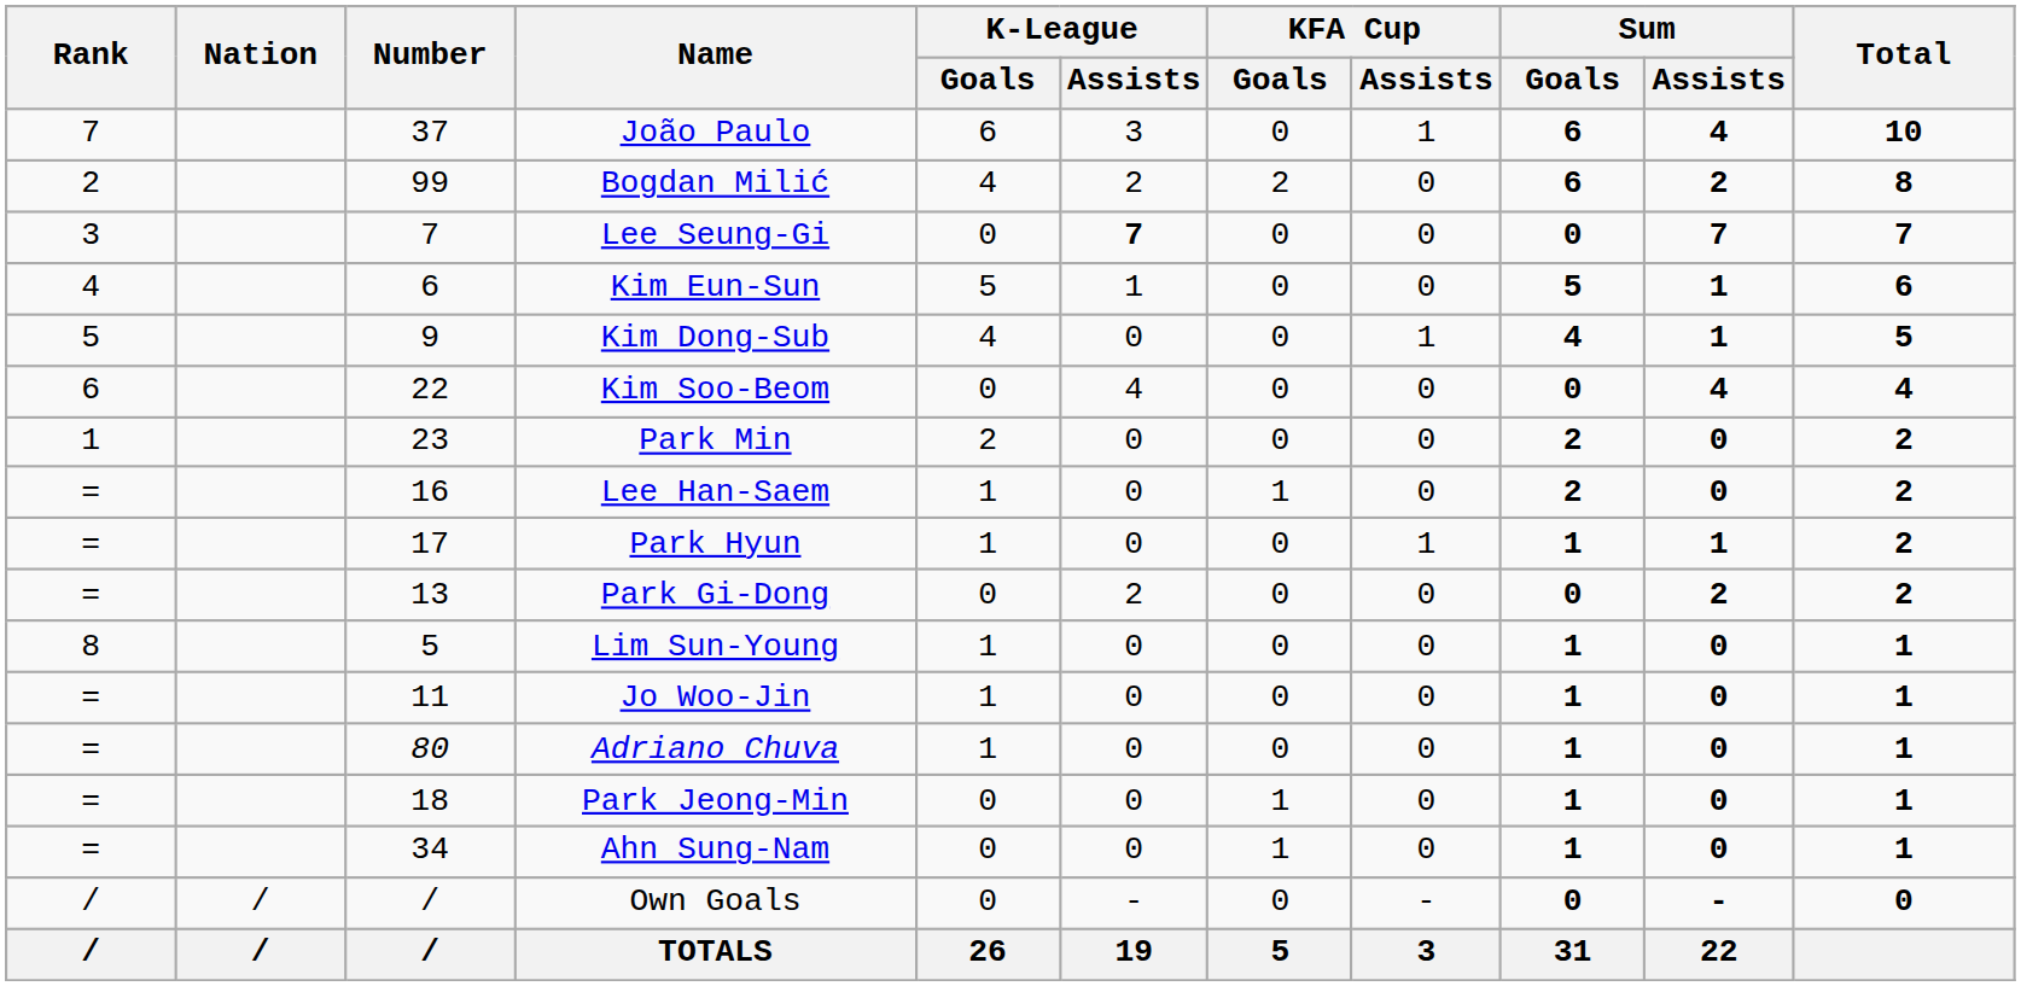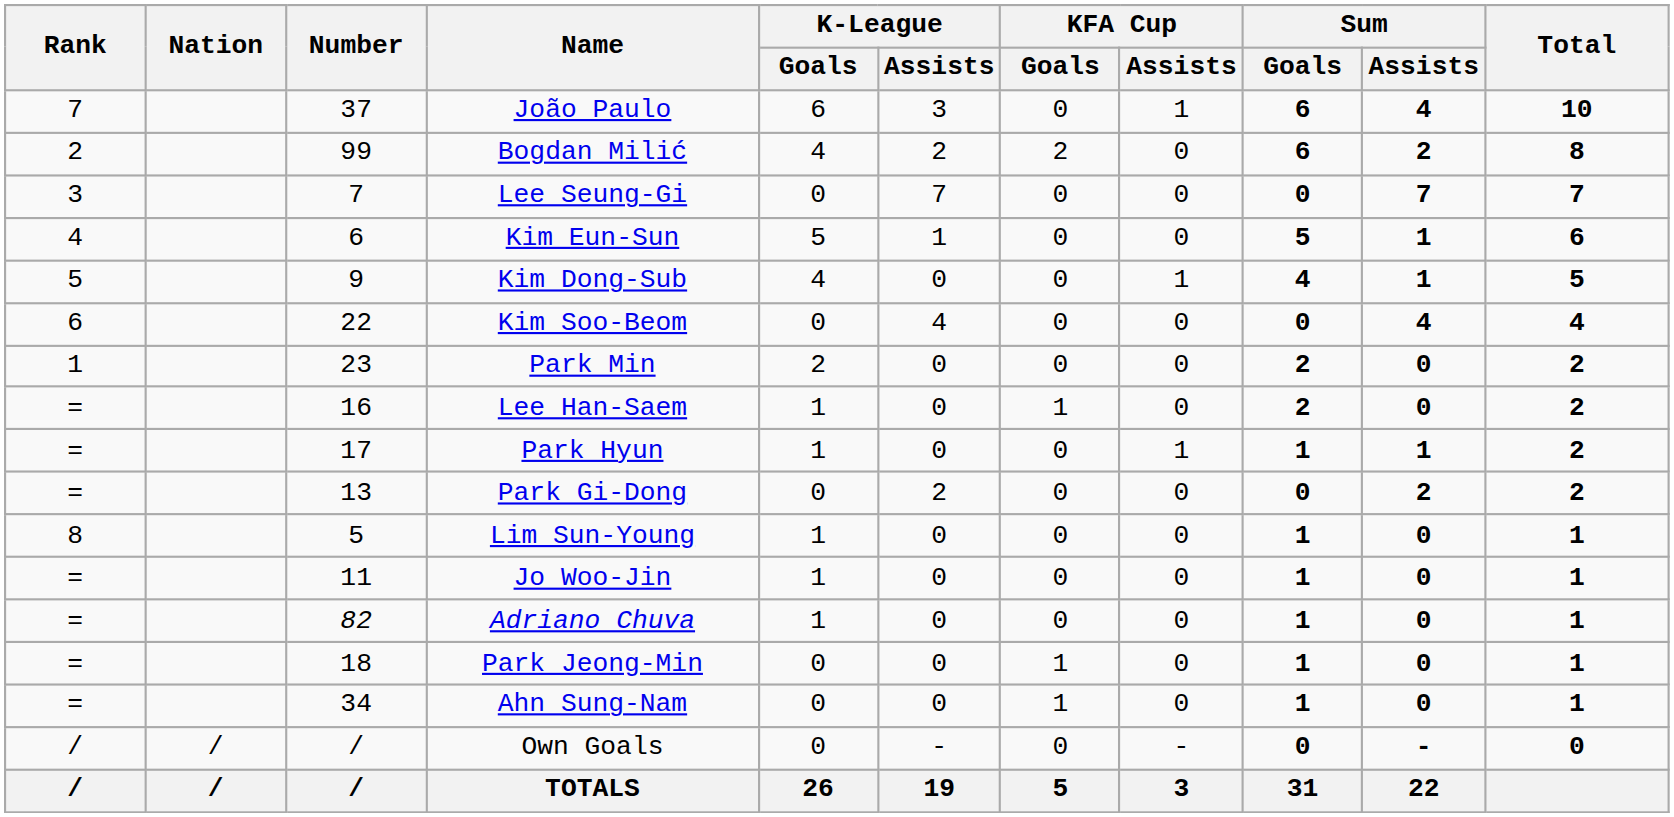 <table class="wikitable" style="font-size: 95%; text-align: center;">
 <tr>
 <th rowspan=2 width=60>Rank</th>
 <th rowspan=2 width=60>Nation</th>
 <th rowspan=2 width=60>Number</th>
 <th rowspan=2 width=150>Name</th>
 <th colspan=2 width=100>K-League</th>
 <th colspan=2 width=100>KFA Cup</th>
 <th colspan=2 width=100>Sum</th>
 <th rowspan=2 width=80>Total</th>
 </tr>
 <tr>
 <th width=50>Goals</th>
 <th width=50>Assists</th>
 <th width=50>Goals</th>
 <th width=50>Assists</th>
 <th width=50>Goals</th>
 <th width=50>Assists</th>
 </tr>
 <tr>
 <td>7</td>
 <td></td>
 <td>37</td>
 <td><a href='#'>João Paulo</a></td>
 <td>6</td>
 <td>3</td>
 <td>0</td>
 <td>1</td>
 <td><strong>6</strong></td>
 <td><strong>4</strong></td>
 <td><strong>10</strong></td>
 </tr>
 <tr>
 <td>2</td>
 <td></td>
 <td>99</td>
 <td><a href='#'>Bogdan Milić</a></td>
 <td>4</td>
 <td>2</td>
 <td>2</td>
 <td>0</td>
 <td><strong>6</strong></td>
 <td><strong>2</strong></td>
 <td><strong>8</strong></td>
 </tr>
 <tr>
 <td>3</td>
 <td></td>
 <td>7</td>
 <td><a href='#'>Lee Seung-Gi</a></td>
 <td>0</td>
-<td><strong>7</strong></td>
+<td>7</td>
 <td>0</td>
 <td>0</td>
 <td><strong>0</strong></td>
 <td><strong>7</strong></td>
 <td><strong>7</strong></td>
 </tr>
 <tr>
 <td>4</td>
 <td></td>
 <td>6</td>
 <td><a href='#'>Kim Eun-Sun</a></td>
 <td>5</td>
 <td>1</td>
 <td>0</td>
 <td>0</td>
 <td><strong>5</strong></td>
 <td><strong>1</strong></td>
 <td><strong>6</strong></td>
 </tr>
 <tr>
 <td>5</td>
 <td></td>
 <td>9</td>
 <td><a href='#'>Kim Dong-Sub</a></td>
 <td>4</td>
 <td>0</td>
 <td>0</td>
 <td>1</td>
 <td><strong>4</strong></td>
 <td><strong>1</strong></td>
 <td><strong>5</strong></td>
 </tr>
 <tr>
 <td>6</td>
 <td></td>
 <td>22</td>
 <td><a href='#'>Kim Soo-Beom</a></td>
 <td>0</td>
 <td>4</td>
 <td>0</td>
 <td>0</td>
 <td><strong>0</strong></td>
 <td><strong>4</strong></td>
 <td><strong>4</strong></td>
 </tr>
 <tr>
 <td>1</td>
 <td></td>
 <td>23</td>
 <td><a href='#'>Park Min</a></td>
 <td>2</td>
 <td>0</td>
 <td>0</td>
 <td>0</td>
 <td><strong>2</strong></td>
 <td><strong>0</strong></td>
 <td><strong>2</strong></td>
 </tr>
 <tr>
 <td>=</td>
 <td></td>
 <td>16</td>
 <td><a href='#'>Lee Han-Saem</a></td>
 <td>1</td>
 <td>0</td>
 <td>1</td>
 <td>0</td>
 <td><strong>2</strong></td>
 <td><strong>0</strong></td>
 <td><strong>2</strong></td>
 </tr>
 <tr>
 <td>=</td>
 <td></td>
 <td>17</td>
 <td><a href='#'>Park Hyun</a></td>
 <td>1</td>
 <td>0</td>
 <td>0</td>
 <td>1</td>
 <td><strong>1</strong></td>
 <td><strong>1</strong></td>
 <td><strong>2</strong></td>
 </tr>
 <tr>
 <td>=</td>
 <td></td>
 <td>13</td>
 <td><a href='#'>Park Gi-Dong</a></td>
 <td>0</td>
 <td>2</td>
 <td>0</td>
 <td>0</td>
 <td><strong>0</strong></td>
 <td><strong>2</strong></td>
 <td><strong>2</strong></td>
 </tr>
 <tr>
 <td>8</td>
 <td></td>
 <td>5</td>
 <td><a href='#'>Lim Sun-Young</a></td>
 <td>1</td>
 <td>0</td>
 <td>0</td>
 <td>0</td>
 <td><strong>1</strong></td>
 <td><strong>0</strong></td>
 <td><strong>1</strong></td>
 </tr>
 <tr>
 <td>=</td>
 <td></td>
 <td>11</td>
 <td><a href='#'>Jo Woo-Jin</a></td>
 <td>1</td>
 <td>0</td>
 <td>0</td>
 <td>0</td>
 <td><strong>1</strong></td>
 <td><strong>0</strong></td>
 <td><strong>1</strong></td>
 </tr>
 <tr>
 <td>=</td>
 <td></td>
-<td><em>80</em></td>
+<td><em>82</em></td>
 <td><em><a href='#'>Adriano Chuva</a></em></td>
 <td>1</td>
 <td>0</td>
 <td>0</td>
 <td>0</td>
 <td><strong>1</strong></td>
 <td><strong>0</strong></td>
 <td><strong>1</strong></td>
 </tr>
 <tr>
 <td>=</td>
 <td></td>
 <td>18</td>
 <td><a href='#'>Park Jeong-Min</a></td>
 <td>0</td>
 <td>0</td>
 <td>1</td>
 <td>0</td>
 <td><strong>1</strong></td>
 <td><strong>0</strong></td>
 <td><strong>1</strong></td>
 </tr>
 <tr>
 <td>=</td>
 <td></td>
 <td>34</td>
 <td><a href='#'>Ahn Sung-Nam</a></td>
 <td>0</td>
 <td>0</td>
 <td>1</td>
 <td>0</td>
 <td><strong>1</strong></td>
 <td><strong>0</strong></td>
 <td><strong>1</strong></td>
 </tr>
 <tr>
 <td>/</td>
 <td>/</td>
 <td>/</td>
 <td>Own Goals</td>
 <td>0</td>
 <td>-</td>
 <td>0</td>
 <td>-</td>
 <td><strong>0</strong></td>
 <td><strong>-</strong></td>
 <td><strong>0</strong></td>
 </tr>
 <tr>
 <th>/</th>
 <th>/</th>
 <th>/</th>
 <th>TOTALS</th>
 <th>26</th>
 <th>19</th>
 <th>5</th>
 <th>3</th>
 <th>31</th>
 <th>22</th>
 <th></th>
 </tr>
 </table>
